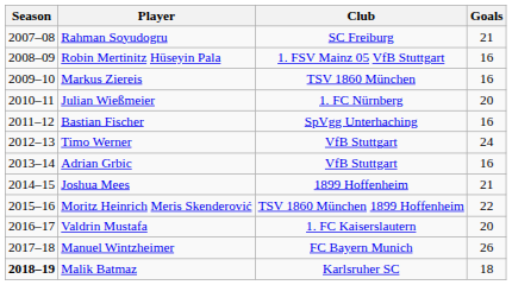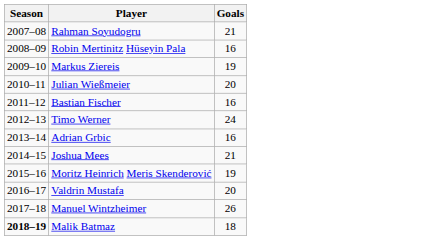 <table class="wikitable sortable">
 <tr>
 <th>Season</th>
 <th>Player</th>
-<th>Club</th>
 <th>Goals</th>
 </tr>
 <tr align="center">
 <td align="left">2007–08</td>
 <td align="left"> <a href='#'>Rahman Soyudogru</a></td>
-<td><a href='#'>SC Freiburg</a></td>
 <td>21</td>
 </tr>
 <tr align="center">
 <td align="left">2008–09</td>
 <td align="left"> <a href='#'>Robin Mertinitz</a>   <a href='#'>Hüseyin Pala</a></td>
-<td><a href='#'>1. FSV Mainz 05</a>  <a href='#'>VfB Stuttgart</a></td>
 <td>16</td>
 </tr>
 <tr align="center">
 <td align="left">2009–10</td>
 <td align="left"> <a href='#'>Markus Ziereis</a></td>
-<td><a href='#'>TSV 1860 München</a></td>
-<td>16</td>
+<td>19</td>
 </tr>
 <tr align="center">
 <td align="left">2010–11</td>
 <td align="left"> <a href='#'>Julian Wießmeier</a></td>
-<td><a href='#'>1. FC Nürnberg</a></td>
 <td>20</td>
 </tr>
 <tr align="center">
 <td align="left">2011–12</td>
 <td align="left"> <a href='#'>Bastian Fischer</a></td>
-<td><a href='#'>SpVgg Unterhaching</a></td>
 <td>16</td>
 </tr>
 <tr align="center">
 <td align="left">2012–13</td>
 <td align="left"> <a href='#'>Timo Werner</a></td>
-<td><a href='#'>VfB Stuttgart</a></td>
 <td>24</td>
 </tr>
 <tr align="center">
 <td align="left">2013–14</td>
 <td align="left"> <a href='#'>Adrian Grbic</a></td>
-<td><a href='#'>VfB Stuttgart</a></td>
 <td>16</td>
 </tr>
 <tr align="center">
 <td align="left">2014–15</td>
 <td align="left"> <a href='#'>Joshua Mees</a></td>
-<td><a href='#'>1899 Hoffenheim</a></td>
 <td>21</td>
 </tr>
 <tr align="center">
 <td align="left">2015–16</td>
 <td align="left"> <a href='#'>Moritz Heinrich</a>   <a href='#'>Meris Skenderović</a></td>
-<td><a href='#'>TSV 1860 München</a>  <a href='#'>1899 Hoffenheim</a></td>
-<td>22</td>
+<td>19</td>
 </tr>
 <tr align="center">
 <td align="left">2016–17</td>
 <td align="left"> <a href='#'>Valdrin Mustafa</a></td>
-<td><a href='#'>1. FC Kaiserslautern</a></td>
 <td>20</td>
 </tr>
 <tr align="center">
 <td align="left">2017–18</td>
 <td align="left"> <a href='#'>Manuel Wintzheimer</a></td>
-<td><a href='#'>FC Bayern Munich</a></td>
 <td>26</td>
 </tr>
 <tr align="center">
 <td align="left"><strong>2018–19</strong></td>
 <td align="left"> <a href='#'>Malik Batmaz</a></td>
-<td><a href='#'>Karlsruher SC</a></td>
 <td>18</td>
 </tr>
 </table>
